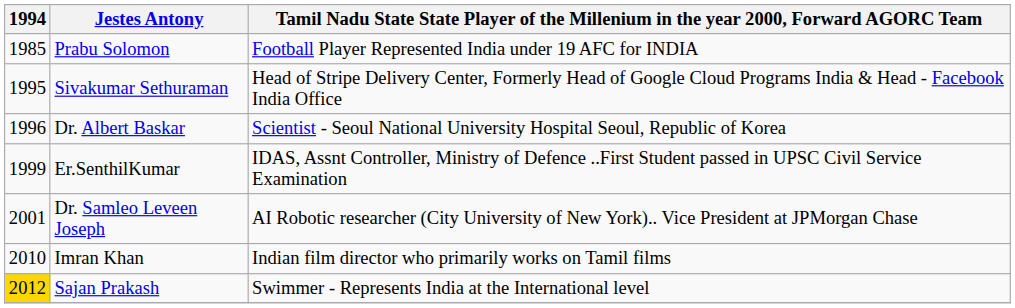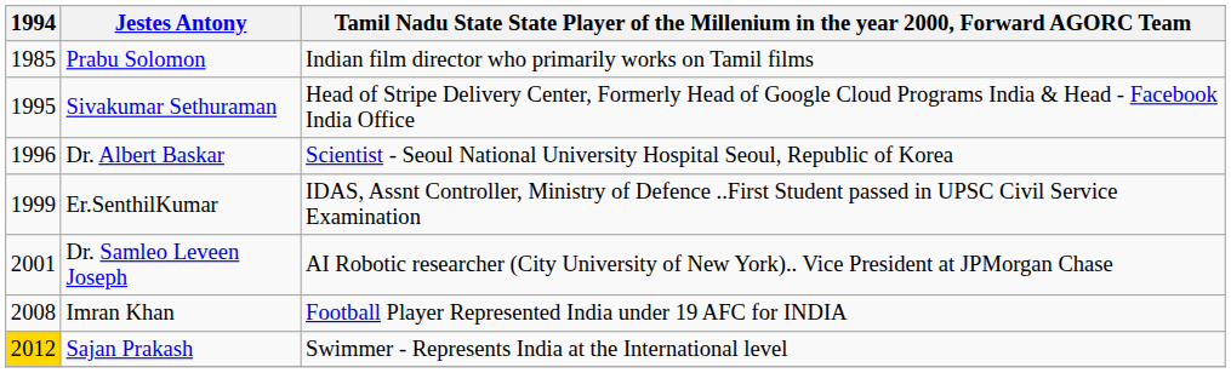 <table class="wikitable sortable">
 <tr>
 <th>1994</th>
 <th><a href='#'>Jestes Antony</a></th>
 <th>Tamil Nadu State State Player of the Millenium in the year 2000, Forward AGORC Team</th>
 </tr>
 <tr>
 <td>1985</td>
 <td><a href='#'>Prabu Solomon</a></td>
-<td><a href='#'>Football</a> Player Represented India under 19 AFC for INDIA</td>
+<td>Indian film director who primarily works on Tamil films</td>
 </tr>
 <tr>
 <td>1995</td>
 <td><a href='#'>Sivakumar Sethuraman</a></td>
 <td>Head of Stripe Delivery Center, Formerly Head of Google Cloud Programs India & Head - <a href='#'>Facebook</a> India Office</td>
 </tr>
 <tr>
 <td>1996</td>
 <td>Dr. <a href='#'>Albert Baskar</a></td>
 <td><a href='#'>Scientist</a> - Seoul National University Hospital Seoul, Republic of Korea</td>
 </tr>
 <tr>
 <td>1999</td>
 <td>Er.SenthilKumar</td>
 <td>IDAS,  Assnt Controller, Ministry of Defence ..First Student passed in UPSC Civil Service Examination</td>
 </tr>
 <tr>
 <td>2001</td>
 <td>Dr. <a href='#'>Samleo Leveen Joseph</a></td>
 <td>AI Robotic researcher (City University of New York).. Vice President at JPMorgan Chase</td>
 </tr>
 <tr>
-<td>2010</td>
+<td>2008</td>
 <td>Imran Khan</td>
-<td>Indian film director who primarily works on Tamil films</td>
+<td><a href='#'>Football</a> Player Represented India under 19 AFC for INDIA</td>
 </tr>
 <tr>
 <td style="background: gold;">2012</td>
 <td><a href='#'>Sajan Prakash</a></td>
 <td>Swimmer - Represents India at the International level</td>
 </tr>
 <tr>
 </tr>
 </table>
